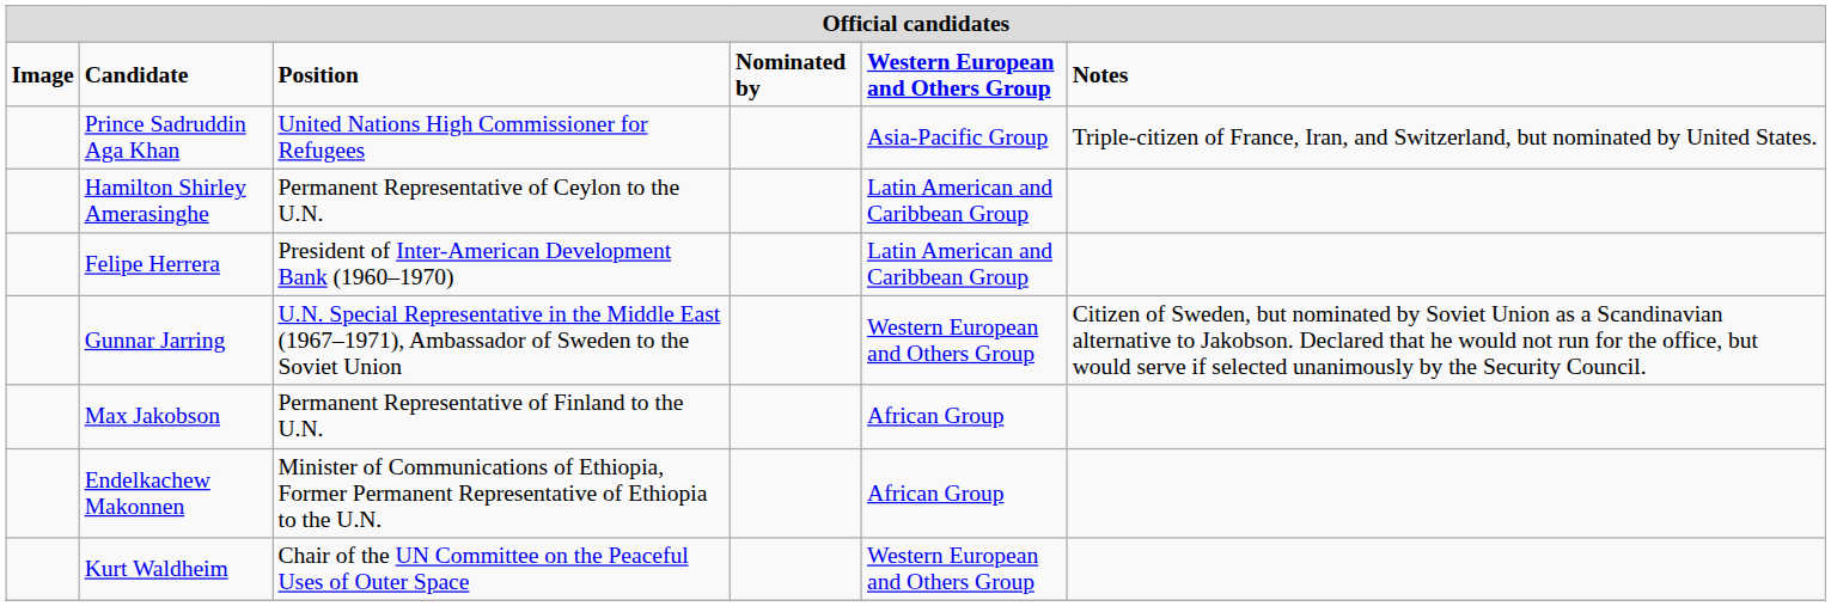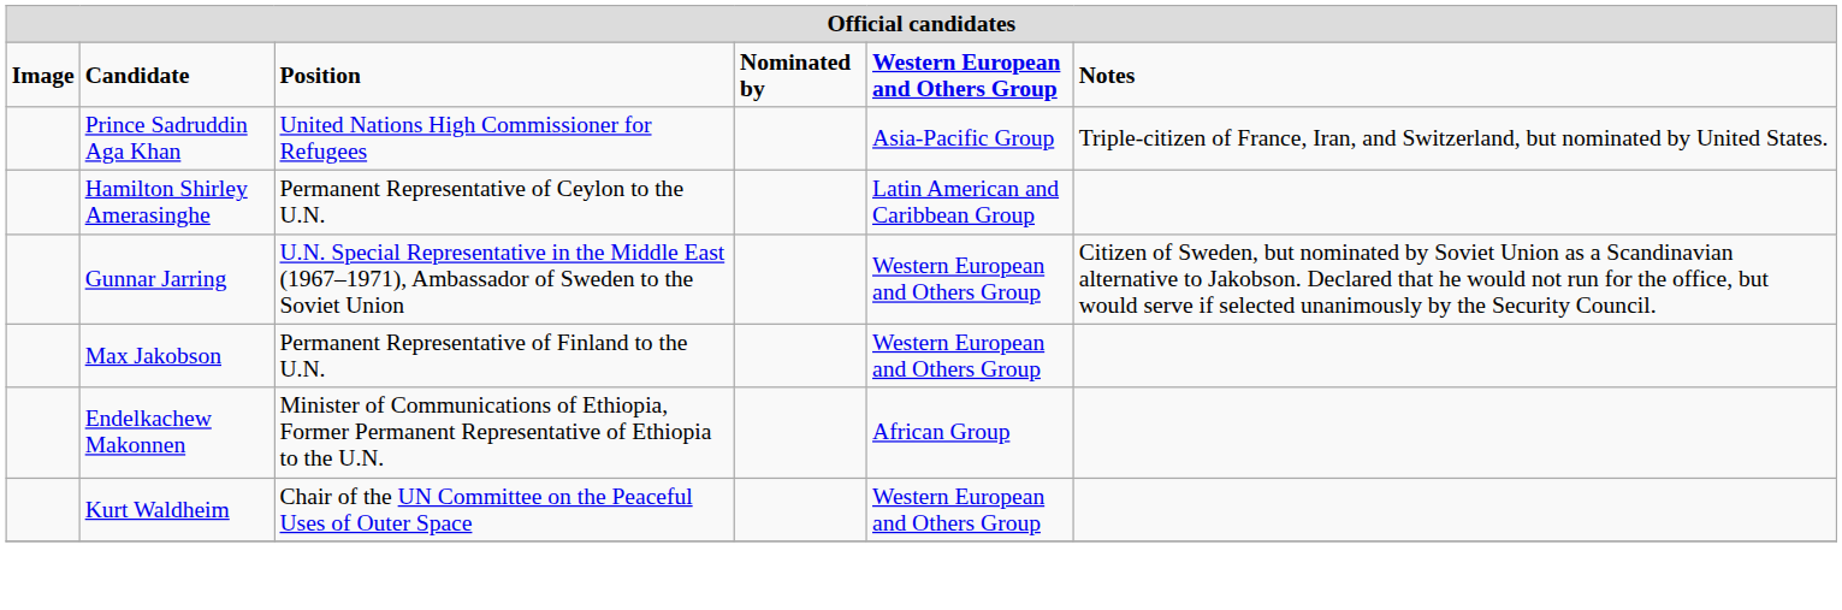 <table class="wikitable" style="margin-left:1em; margin-right:0em; width:auto;">
 <tr>
 <th style="background:#DCDCDC;" colspan="6">Official candidates</th>
 </tr>
 <tr style="font-weight:bold;">
 <td>Image</td>
 <td>Candidate</td>
 <td>Position</td>
 <td>Nominated by</td>
 <td><a href='#'>Western European and Others Group</a></td>
 <td>Notes</td>
 </tr>
 <tr>
 <td></td>
 <td><a href='#'>Prince Sadruddin Aga Khan</a></td>
 <td><a href='#'>United Nations High Commissioner for Refugees</a></td>
 <td></td>
 <td><a href='#'>Asia-Pacific Group</a></td>
 <td>Triple-citizen of France, Iran, and Switzerland, but nominated by United States.</td>
 </tr>
 <tr>
 <td></td>
 <td><a href='#'>Hamilton Shirley Amerasinghe</a></td>
 <td>Permanent Representative of Ceylon to the U.N.</td>
 <td></td>
 <td><a href='#'>Latin American and Caribbean Group</a></td>
 <td></td>
 </tr>
 <tr>
 <td></td>
-<td><a href='#'>Felipe Herrera</a></td>
-<td>President of <a href='#'>Inter-American Development Bank</a> (1960–1970)</td>
-<td></td>
-<td><a href='#'>Latin American and Caribbean Group</a></td>
-<td></td>
-</tr>
-<tr>
-<td></td>
 <td><a href='#'>Gunnar Jarring</a></td>
 <td><a href='#'>U.N. Special Representative in the Middle East</a> (1967–1971), Ambassador of Sweden to the Soviet Union</td>
 <td></td>
 <td><a href='#'>Western European and Others Group</a></td>
 <td>Citizen of Sweden, but nominated by Soviet Union as a Scandinavian alternative to Jakobson.  Declared that he would not run for the office, but would serve if selected unanimously by the Security Council.</td>
 </tr>
 <tr>
 <td></td>
 <td><a href='#'>Max Jakobson</a></td>
 <td>Permanent Representative of Finland to the U.N.</td>
 <td></td>
-<td><a href='#'>African Group</a></td>
+<td><a href='#'>Western European and Others Group</a></td>
 <td></td>
 </tr>
 <tr>
 <td></td>
 <td><a href='#'>Endelkachew Makonnen</a></td>
 <td>Minister of Communications of Ethiopia, Former Permanent Representative of Ethiopia to the U.N.</td>
 <td></td>
 <td><a href='#'>African Group</a></td>
 <td></td>
 </tr>
 <tr>
 <td></td>
 <td><a href='#'>Kurt Waldheim</a></td>
 <td>Chair of the <a href='#'>UN Committee on the Peaceful Uses of Outer Space</a></td>
 <td></td>
 <td><a href='#'>Western European and Others Group</a></td>
 <td></td>
 </tr>
 <tr>
 </tr>
 </table>
